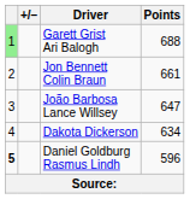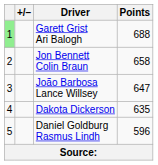 <table class="wikitable" style="font-size: 95%;">
 <tr>
 <th scope="col"></th>
 <th scope="col">+/–</th>
 <th scope="col">Driver</th>
 <th scope="col">Points</th>
 </tr>
 <tr>
 <td align=center style="background: lightgreen;">1</td>
 <td align="left"></td>
 <td> <a href='#'>Garett Grist</a><br> Ari Balogh</td>
 <td align=right>688</td>
 </tr>
 <tr>
 <td align=center>2</td>
 <td align="left"></td>
 <td> <a href='#'>Jon Bennett</a><br> <a href='#'>Colin Braun</a></td>
-<td align=right>661</td>
+<td align=right>658</td>
 </tr>
 <tr>
 <td align=center>3</td>
 <td align="left"></td>
 <td> <a href='#'>João Barbosa</a><br> Lance Willsey</td>
 <td align=right>647</td>
 </tr>
 <tr>
 <td align=center>4</td>
 <td align="left"></td>
 <td> <a href='#'>Dakota Dickerson</a></td>
-<td align=right>634</td>
+<td align=right>635</td>
 </tr>
 <tr>
-<td align=center><strong>5</strong></td>
+<td align=center>5</td>
 <td align="left"></td>
 <td> Daniel Goldburg<br> <a href='#'>Rasmus Lindh</a></td>
 <td align=right>596</td>
 </tr>
 <tr>
 <th colspan=5>Source:</th>
 </tr>
 </table>
